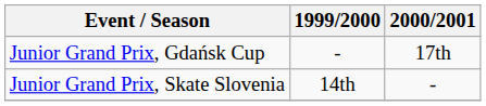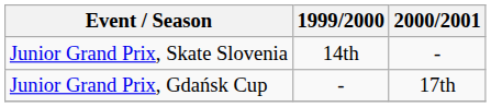 <table class="wikitable">
 <tr>
 <th>Event / Season</th>
 <th>1999/2000</th>
 <th>2000/2001</th>
 </tr>
 <tr>
+<td><a href='#'>Junior Grand Prix</a>, Skate Slovenia</td>
+<td align="center">14th</td>
+<td align="center">-</td>
+</tr>
+<tr>
 <td><a href='#'>Junior Grand Prix</a>, Gdańsk Cup</td>
 <td align="center">-</td>
 <td align="center">17th</td>
 </tr>
 <tr>
-<td><a href='#'>Junior Grand Prix</a>, Skate Slovenia</td>
-<td align="center">14th</td>
-<td align="center">-</td>
-</tr>
-<tr>
 </tr>
 </table>
